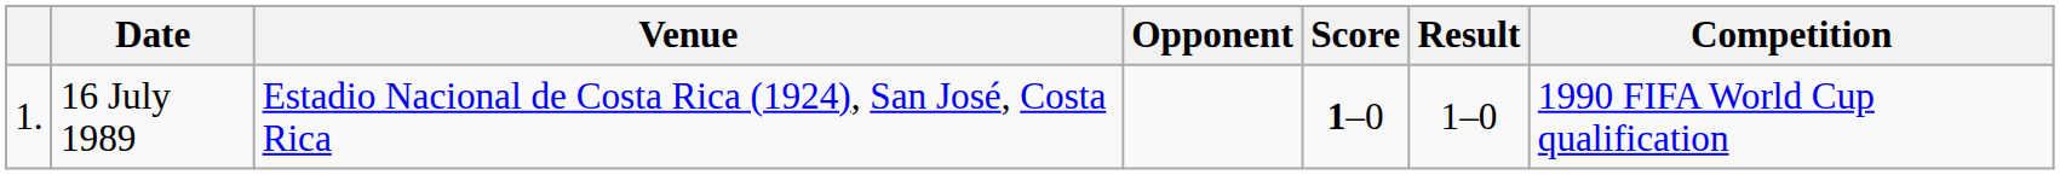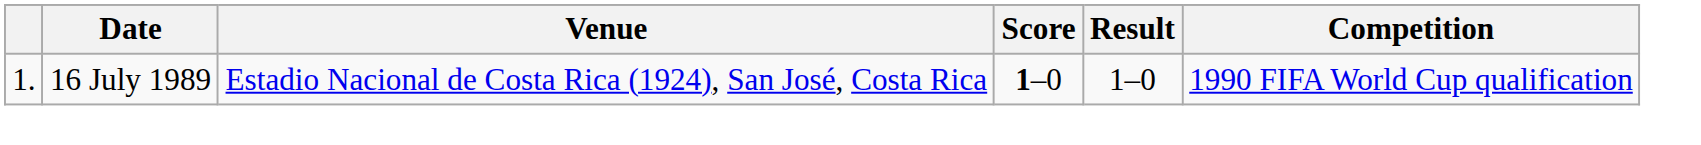 <table class="wikitable">
 <tr>
 <th></th>
 <th>Date</th>
 <th>Venue</th>
-<th>Opponent</th>
 <th>Score</th>
 <th>Result</th>
 <th>Competition</th>
 </tr>
 <tr>
 <td align="center">1.</td>
 <td>16 July 1989</td>
 <td><a href='#'>Estadio Nacional de Costa Rica (1924)</a>, <a href='#'>San José</a>, <a href='#'>Costa Rica</a></td>
-<td></td>
 <td align="center"><strong>1</strong>–0</td>
 <td align="center">1–0</td>
 <td><a href='#'>1990 FIFA World Cup qualification</a></td>
 </tr>
 </table>
